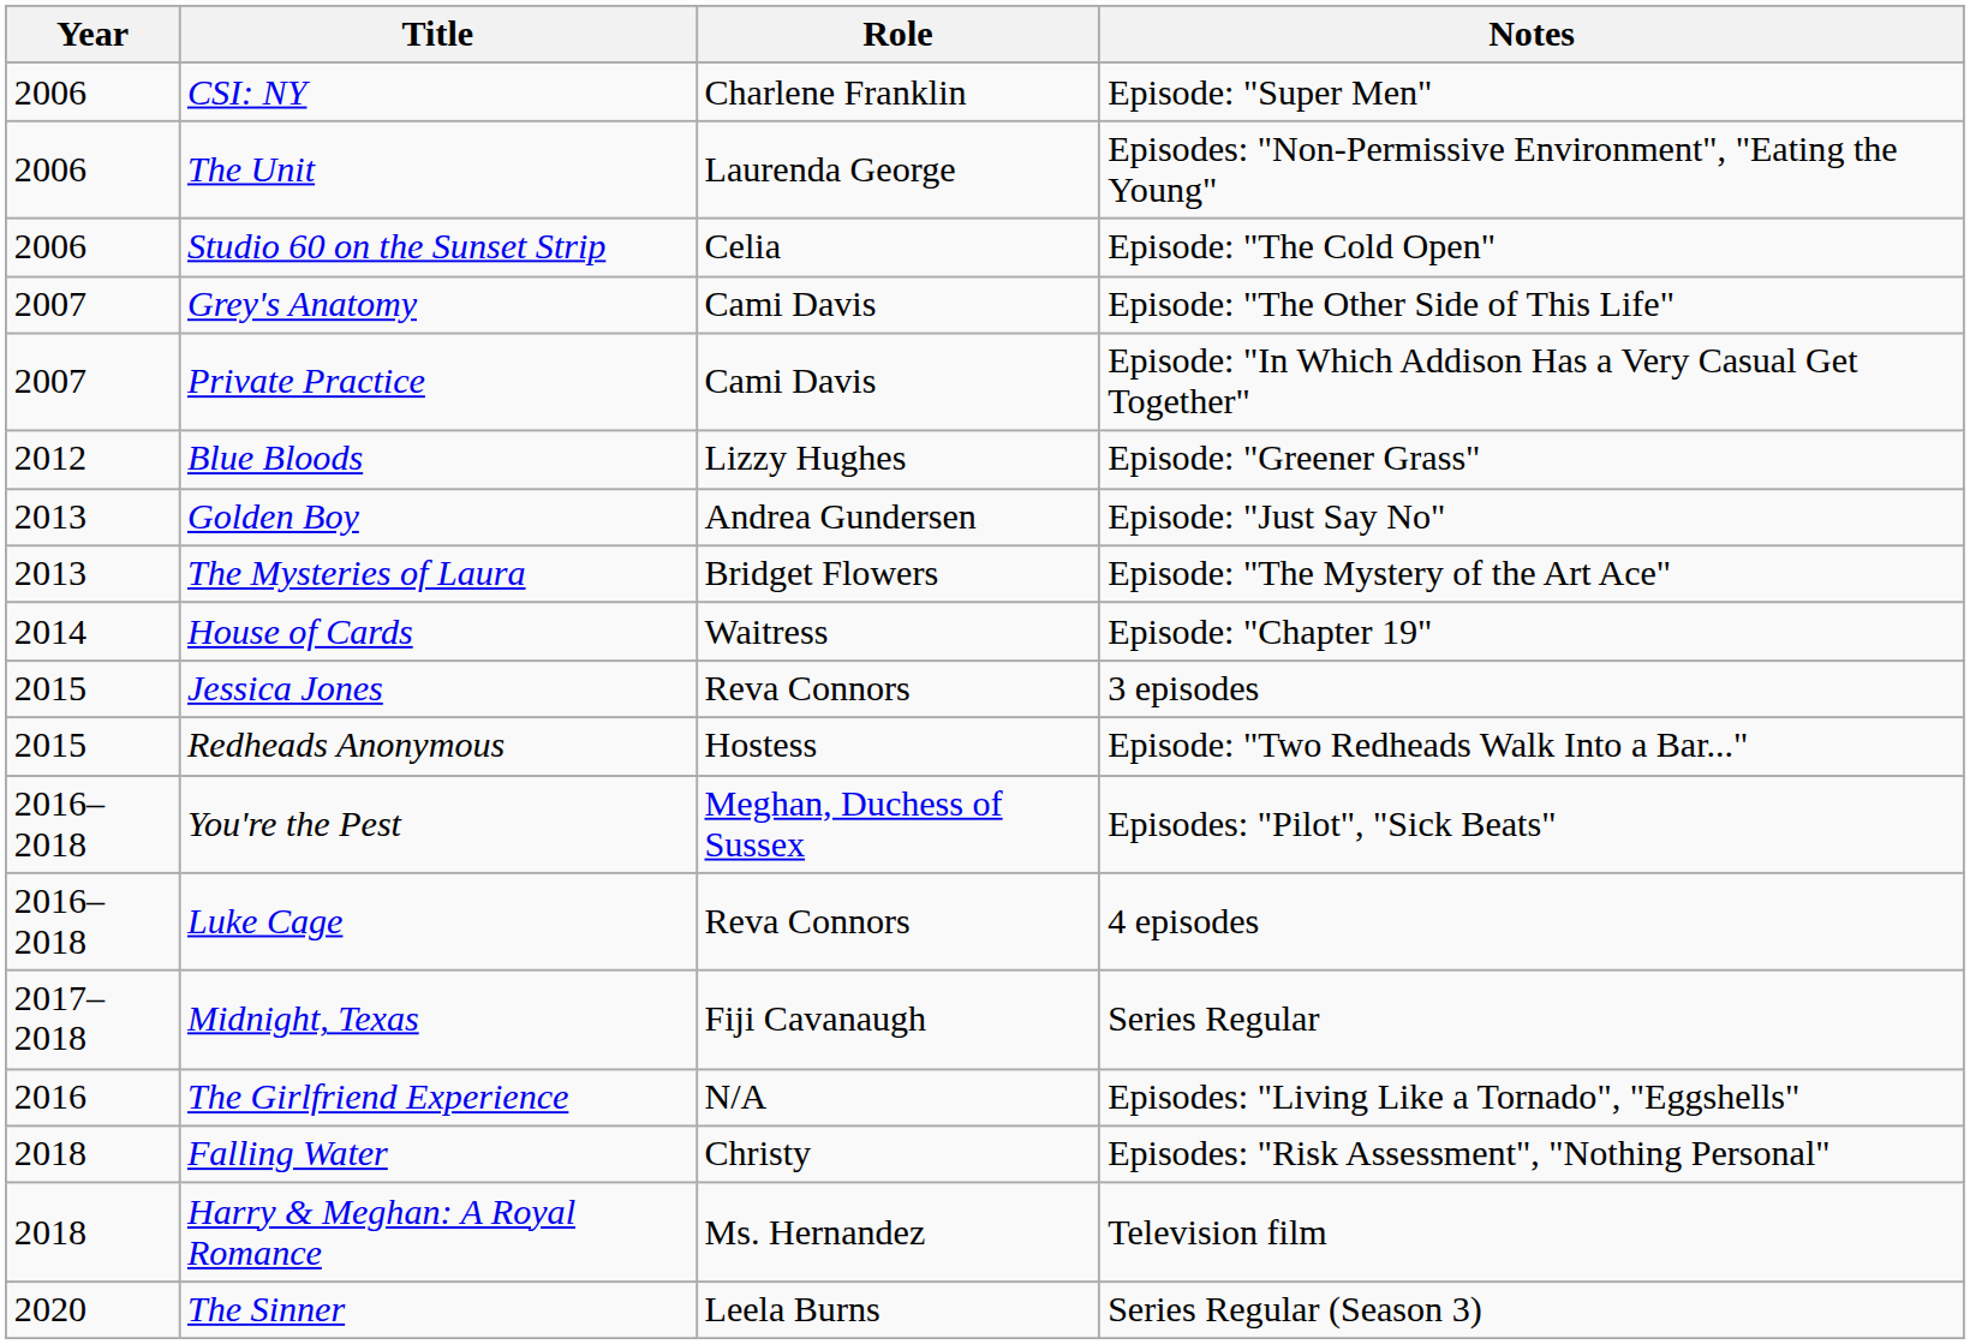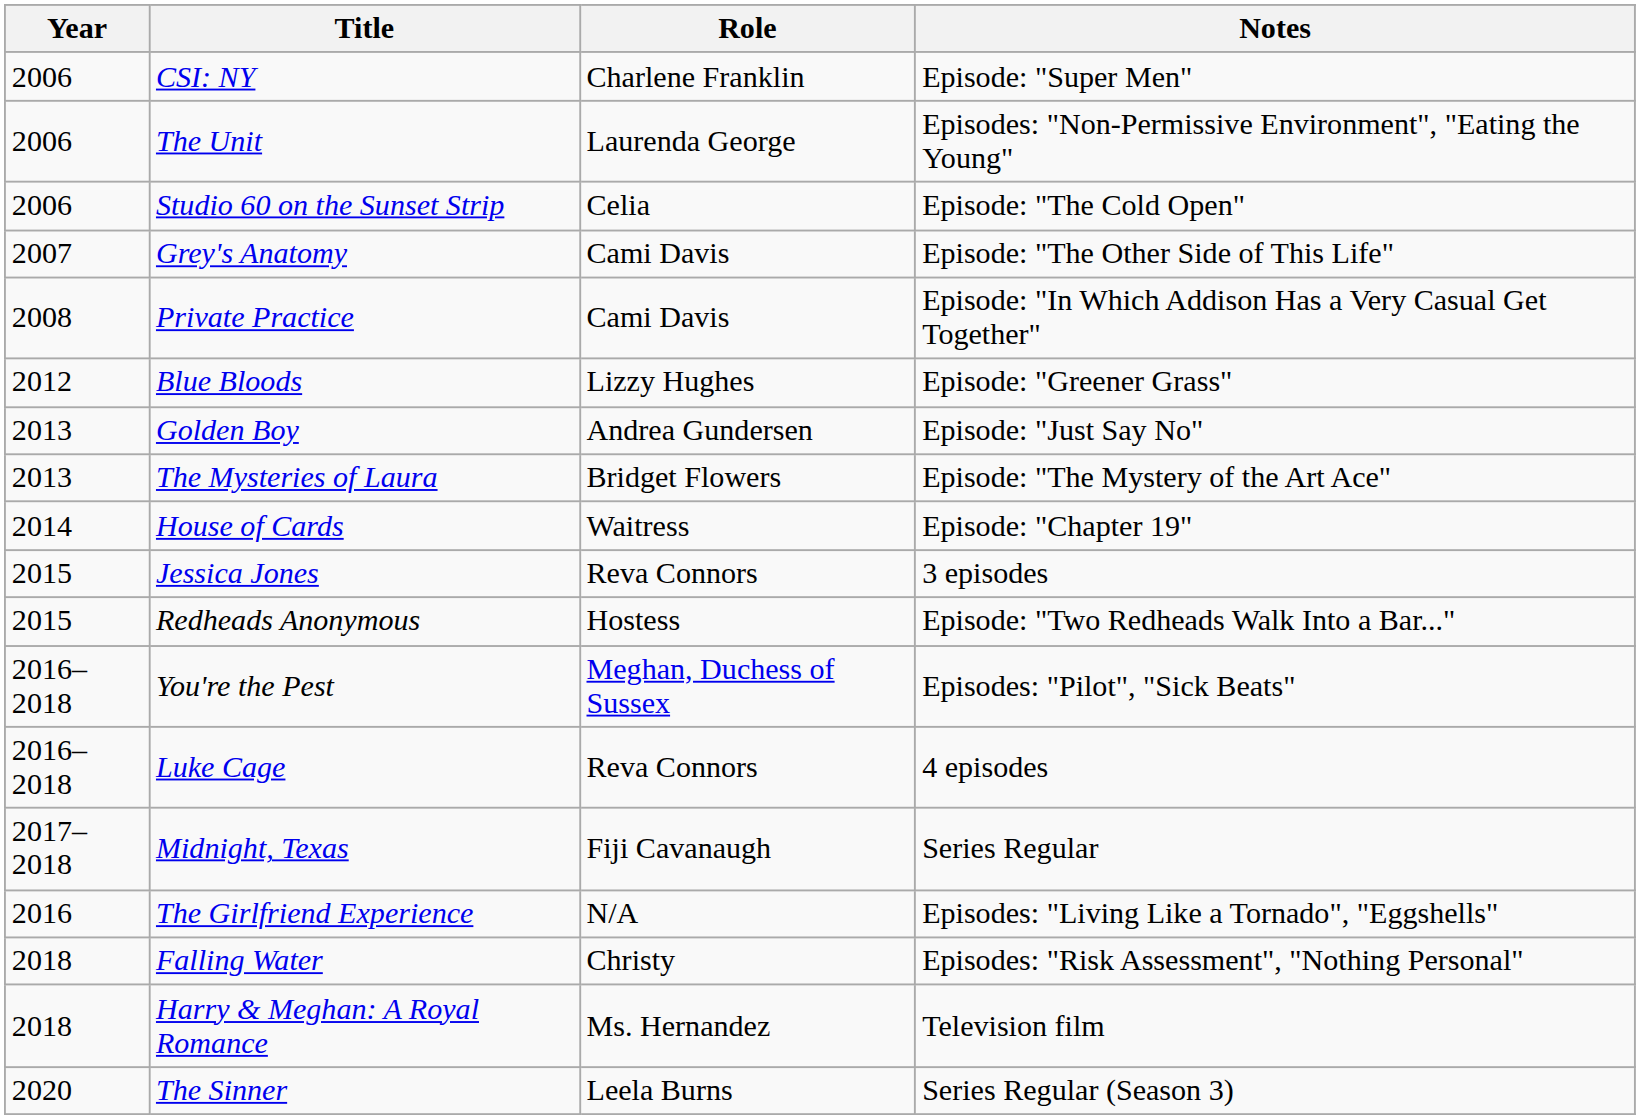 <table class="wikitable sortable">
 <tr>
 <th>Year</th>
 <th>Title</th>
 <th>Role</th>
 <th class="unsortable">Notes</th>
 </tr>
 <tr>
 <td>2006</td>
 <td><em><a href='#'>CSI: NY</a></em></td>
 <td>Charlene Franklin</td>
 <td>Episode: "Super Men"</td>
 </tr>
 <tr>
 <td>2006</td>
 <td><em><a href='#'>The Unit</a></em></td>
 <td>Laurenda George</td>
 <td>Episodes: "Non-Permissive Environment", "Eating the Young"</td>
 </tr>
 <tr>
 <td>2006</td>
 <td><em><a href='#'>Studio 60 on the Sunset Strip</a></em></td>
 <td>Celia</td>
 <td>Episode: "The Cold Open"</td>
 </tr>
 <tr>
 <td>2007</td>
 <td><em><a href='#'>Grey's Anatomy</a></em></td>
 <td>Cami Davis</td>
 <td>Episode: "The Other Side of This Life"</td>
 </tr>
 <tr>
-<td>2007</td>
+<td>2008</td>
 <td><em><a href='#'>Private Practice</a></em></td>
 <td>Cami Davis</td>
 <td>Episode: "In Which Addison Has a Very Casual Get Together"</td>
 </tr>
 <tr>
 <td>2012</td>
 <td><em><a href='#'>Blue Bloods</a></em></td>
 <td>Lizzy Hughes</td>
 <td>Episode: "Greener Grass"</td>
 </tr>
 <tr>
 <td>2013</td>
 <td><em><a href='#'>Golden Boy</a></em></td>
 <td>Andrea Gundersen</td>
 <td>Episode: "Just Say No"</td>
 </tr>
 <tr>
 <td>2013</td>
 <td><em><a href='#'>The Mysteries of Laura</a></em></td>
 <td>Bridget Flowers</td>
 <td>Episode: "The Mystery of the Art Ace"</td>
 </tr>
 <tr>
 <td>2014</td>
 <td><em><a href='#'>House of Cards</a></em></td>
 <td>Waitress</td>
 <td>Episode: "Chapter 19"</td>
 </tr>
 <tr>
 <td>2015</td>
 <td><em><a href='#'>Jessica Jones</a></em></td>
 <td>Reva Connors</td>
 <td>3 episodes</td>
 </tr>
 <tr>
 <td>2015</td>
 <td><em>Redheads Anonymous</em></td>
 <td>Hostess</td>
 <td>Episode: "Two Redheads Walk Into a Bar..."</td>
 </tr>
 <tr>
 <td>2016–2018</td>
 <td><em>You're the Pest</em></td>
 <td><a href='#'>Meghan, Duchess of Sussex</a></td>
 <td>Episodes: "Pilot", "Sick Beats"</td>
 </tr>
 <tr>
 <td>2016–2018</td>
 <td><em><a href='#'>Luke Cage</a></em></td>
 <td>Reva Connors</td>
 <td>4 episodes</td>
 </tr>
 <tr>
 <td>2017–2018</td>
 <td><em><a href='#'>Midnight, Texas</a></em></td>
 <td>Fiji Cavanaugh</td>
 <td>Series Regular</td>
 </tr>
 <tr>
 <td>2016</td>
 <td><em><a href='#'>The Girlfriend Experience</a></em></td>
 <td>N/A</td>
 <td>Episodes: "Living Like a Tornado", "Eggshells"</td>
 </tr>
 <tr>
 <td>2018</td>
 <td><em><a href='#'>Falling Water</a></em></td>
 <td>Christy</td>
 <td>Episodes: "Risk Assessment", "Nothing Personal"</td>
 </tr>
 <tr>
 <td>2018</td>
 <td><em><a href='#'>Harry & Meghan: A Royal Romance</a></em></td>
 <td>Ms. Hernandez</td>
 <td>Television film</td>
 </tr>
 <tr>
 <td>2020</td>
 <td><em><a href='#'>The Sinner</a></em></td>
 <td>Leela Burns</td>
 <td>Series Regular (Season 3)</td>
 </tr>
 </table>
